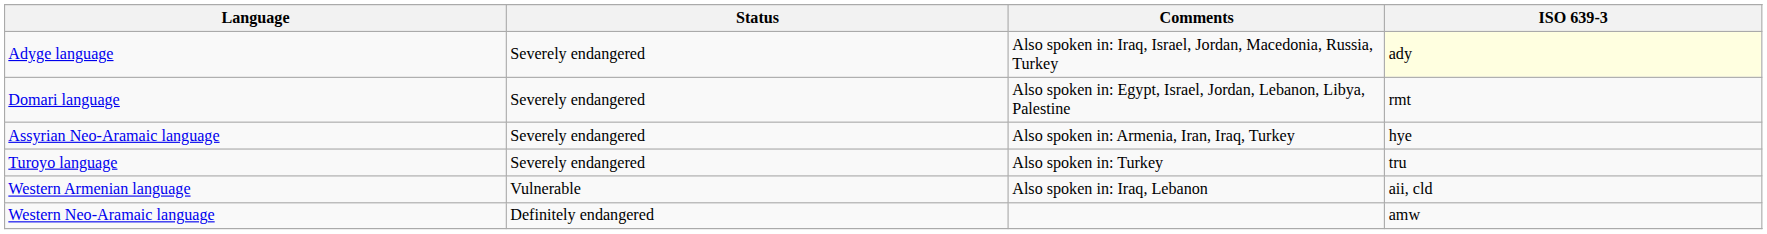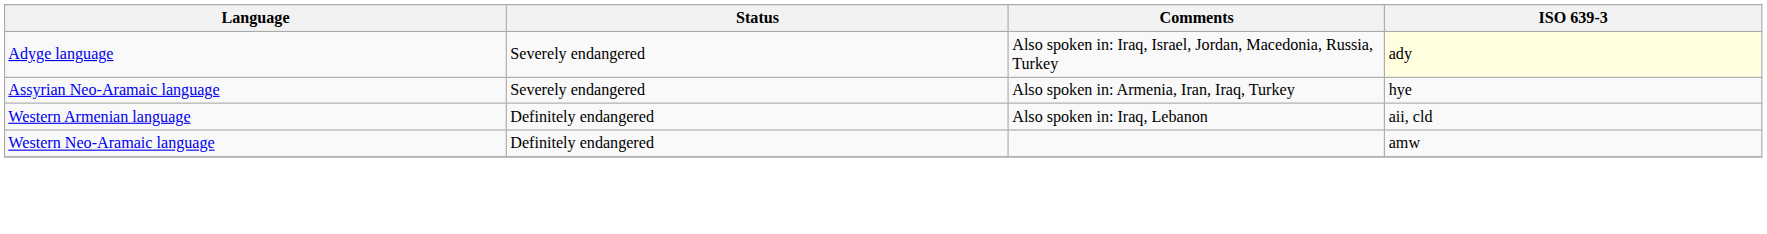 <table class="wikitable" align="center" style="font-size:90%">
 <tr>
 </tr>
 <tr>
 <th width="20%">Language</th>
 <th width="20%">Status</th>
 <th width="15%">Comments</th>
 <th width="15%">ISO 639-3</th>
 </tr>
 <tr>
 <td><a href='#'>Adyge language</a></td>
 <td>Severely endangered</td>
 <td>Also spoken in: Iraq, Israel, Jordan, Macedonia, Russia, Turkey</td>
 <td style="background: lightyellow;">ady</td>
 </tr>
 <tr>
-<td><a href='#'>Domari language</a></td>
-<td>Severely endangered</td>
-<td>Also spoken in: Egypt, Israel, Jordan, Lebanon, Libya, Palestine</td>
-<td>rmt</td>
-</tr>
-<tr>
 <td><a href='#'>Assyrian Neo-Aramaic language</a></td>
 <td>Severely endangered</td>
 <td>Also spoken in: Armenia, Iran, Iraq, Turkey</td>
 <td>hye</td>
 </tr>
 <tr>
-<td><a href='#'>Turoyo language</a></td>
-<td>Severely endangered</td>
-<td>Also spoken in: Turkey</td>
-<td>tru</td>
-</tr>
-<tr>
 <td><a href='#'>Western Armenian language</a></td>
-<td>Vulnerable</td>
+<td>Definitely endangered</td>
 <td>Also spoken in: Iraq, Lebanon</td>
 <td>aii, cld</td>
 </tr>
 <tr>
 <td><a href='#'>Western Neo-Aramaic language</a></td>
 <td>Definitely endangered</td>
 <td> </td>
 <td>amw</td>
 </tr>
 <tr>
 </tr>
 </table>
